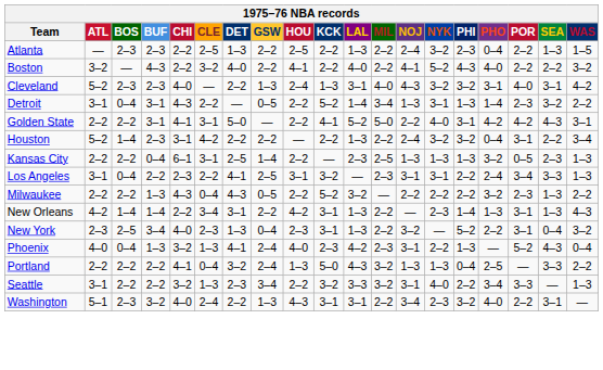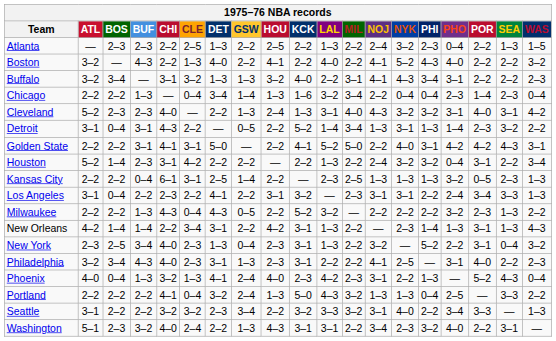 <table class="wikitable" style="font-size:95%; text-align:center;">
 <tr>
 <th colspan=19>1975–76 NBA records</th>
 </tr>
 <tr>
 <th width=100>Team</th>
 <th style="background:#C90F2E;color:#FFFFFF;width=35">ATL</th>
 <th style="background:#006400;color:#FFFFFF;width=35">BOS</th>
 <th style="background:#428FDF;color:#FFFFFF;width=35">BUF</th>
 <th style="background:#BA0C2F;color:#FFFFFF;width=35">CHI</th>
 <th style="background:#FFA402;color:#77222F;width=35">CLE</th>
 <th style="background:#012F6B;color:#FFFFFF;width=35">DET</th>
 <th style="background:#FFC62C;color:#012F6B;width=35">GSW</th>
 <th style="background:#BA0C2F;color:#FFFFFF;width=35">HOU</th>
 <th style="background:#012F6B;color:#FFFFFF;width=35">KCK</th>
 <th style="background:#800080;color:#FFD700;width=35">LAL</th>
 <th style="background:#006400;color:#B22222;width=35">MIL</th>
 <th style="background:#5C2F83;color:#FCC200;width=35">NOJ</th>
 <th style="background:#003EA4;color:#E35208;width=35">NYK</th>
 <th style="background:#012268;color:#FFFFFF;width=35">PHI</th>
 <th style="background:#702F8B;color:#FA4417;width=35">PHO</th>
 <th style="background:#BA0C2F;color:#FFFFFF;width=35">POR</th>
 <th style="background:#00843D;color:#FFCD01;width=35">SEA</th>
 <th style="background:#012F6D;color:#BA0C2F;width=35">WAS</th>
 </tr>
 <tr>
 <td style="text-align:left;"><a href='#'>Atlanta</a></td>
 <td>—</td>
 <td>2–3</td>
 <td>2–3</td>
 <td>2–2</td>
 <td>2–5</td>
 <td>1–3</td>
 <td>2–2</td>
 <td>2–5</td>
 <td>2–2</td>
 <td>1–3</td>
 <td>2–2</td>
 <td>2–4</td>
 <td>3–2</td>
 <td>2–3</td>
 <td>0–4</td>
 <td>2–2</td>
 <td>1–3</td>
 <td>1–5</td>
 </tr>
 <tr>
 <td style="text-align:left;"><a href='#'>Boston</a></td>
 <td>3–2</td>
 <td>—</td>
 <td>4–3</td>
 <td>2–2</td>
-<td>3–2</td>
+<td>1–3</td>
 <td>4–0</td>
 <td>2–2</td>
 <td>4–1</td>
 <td>2–2</td>
 <td>4–0</td>
 <td>2–2</td>
 <td>4–1</td>
 <td>5–2</td>
 <td>4–3</td>
 <td>4–0</td>
 <td>2–2</td>
 <td>2–2</td>
 <td>3–2</td>
+</tr>
+<tr>
+<td style="text-align:left;"><a href='#'>Buffalo</a></td>
+<td>3–2</td>
+<td>3–4</td>
+<td>—</td>
+<td>3–1</td>
+<td>3–2</td>
+<td>1–3</td>
+<td>1–3</td>
+<td>3–2</td>
+<td>4–0</td>
+<td>2–2</td>
+<td>3–1</td>
+<td>4–1</td>
+<td>4–3</td>
+<td>3–4</td>
+<td>3–1</td>
+<td>2–2</td>
+<td>2–2</td>
+<td>2–3</td>
+</tr>
+<tr>
+<td style="text-align:left;"><a href='#'>Chicago</a></td>
+<td>2–2</td>
+<td>2–2</td>
+<td>1–3</td>
+<td>—</td>
+<td>0–4</td>
+<td>3–4</td>
+<td>1–4</td>
+<td>1–3</td>
+<td>1–6</td>
+<td>3–2</td>
+<td>3–4</td>
+<td>2–2</td>
+<td>0–4</td>
+<td>0–4</td>
+<td>2–3</td>
+<td>1–4</td>
+<td>2–3</td>
+<td>0–4</td>
 </tr>
 <tr>
 <td style="text-align:left;"><a href='#'>Cleveland</a></td>
 <td>5–2</td>
 <td>2–3</td>
 <td>2–3</td>
 <td>4–0</td>
 <td>—</td>
 <td>2–2</td>
 <td>1–3</td>
 <td>2–4</td>
 <td>1–3</td>
 <td>3–1</td>
 <td>4–0</td>
 <td>4–3</td>
 <td>3–2</td>
 <td>3–2</td>
 <td>3–1</td>
 <td>4–0</td>
 <td>3–1</td>
 <td>4–2</td>
 </tr>
 <tr>
 <td style="text-align:left;"><a href='#'>Detroit</a></td>
 <td>3–1</td>
 <td>0–4</td>
 <td>3–1</td>
 <td>4–3</td>
 <td>2–2</td>
 <td>—</td>
 <td>0–5</td>
 <td>2–2</td>
 <td>5–2</td>
 <td>1–4</td>
 <td>3–4</td>
 <td>1–3</td>
 <td>3–1</td>
 <td>1–3</td>
 <td>1–4</td>
 <td>2–3</td>
 <td>3–2</td>
 <td>2–2</td>
 </tr>
 <tr>
 <td style="text-align:left;"><a href='#'>Golden State</a></td>
 <td>2–2</td>
 <td>2–2</td>
 <td>3–1</td>
 <td>4–1</td>
 <td>3–1</td>
 <td>5–0</td>
 <td>—</td>
 <td>2–2</td>
 <td>4–1</td>
 <td>5–2</td>
 <td>5–0</td>
 <td>2–2</td>
 <td>4–0</td>
 <td>3–1</td>
 <td>4–2</td>
 <td>4–2</td>
 <td>4–3</td>
 <td>3–1</td>
 </tr>
 <tr>
 <td style="text-align:left;"><a href='#'>Houston</a></td>
 <td>5–2</td>
 <td>1–4</td>
 <td>2–3</td>
 <td>3–1</td>
 <td>4–2</td>
 <td>2–2</td>
 <td>2–2</td>
 <td>—</td>
 <td>2–2</td>
 <td>1–3</td>
 <td>2–2</td>
 <td>2–4</td>
 <td>3–2</td>
 <td>3–2</td>
 <td>0–4</td>
 <td>3–1</td>
 <td>2–2</td>
 <td>3–4</td>
 </tr>
 <tr>
 <td style="text-align:left;"><a href='#'>Kansas City</a></td>
 <td>2–2</td>
 <td>2–2</td>
 <td>0–4</td>
 <td>6–1</td>
 <td>3–1</td>
 <td>2–5</td>
 <td>1–4</td>
 <td>2–2</td>
 <td>—</td>
 <td>2–3</td>
 <td>2–5</td>
 <td>1–3</td>
 <td>1–3</td>
 <td>1–3</td>
 <td>3–2</td>
 <td>0–5</td>
 <td>2–3</td>
 <td>1–3</td>
 </tr>
 <tr>
 <td style="text-align:left;"><a href='#'>Los Angeles</a></td>
 <td>3–1</td>
 <td>0–4</td>
 <td>2–2</td>
 <td>2–3</td>
 <td>2–2</td>
 <td>4–1</td>
-<td>2–5</td>
+<td>2–2</td>
 <td>3–1</td>
 <td>3–2</td>
 <td>—</td>
 <td>2–3</td>
 <td>3–1</td>
 <td>3–1</td>
 <td>2–2</td>
 <td>2–4</td>
 <td>3–4</td>
 <td>3–3</td>
 <td>1–3</td>
 </tr>
 <tr>
 <td style="text-align:left;"><a href='#'>Milwaukee</a></td>
 <td>2–2</td>
 <td>2–2</td>
 <td>1–3</td>
 <td>4–3</td>
 <td>0–4</td>
 <td>4–3</td>
 <td>0–5</td>
 <td>2–2</td>
 <td>5–2</td>
 <td>3–2</td>
 <td>—</td>
 <td>2–2</td>
 <td>2–2</td>
 <td>2–2</td>
 <td>3–2</td>
 <td>2–3</td>
 <td>1–3</td>
 <td>2–2</td>
 </tr>
 <tr>
 <td style="text-align:left;">New Orleans</td>
 <td>4–2</td>
 <td>1–4</td>
 <td>1–4</td>
 <td>2–2</td>
 <td>3–4</td>
 <td>3–1</td>
 <td>2–2</td>
 <td>4–2</td>
 <td>3–1</td>
 <td>1–3</td>
 <td>2–2</td>
 <td>—</td>
 <td>2–3</td>
 <td>1–4</td>
 <td>1–3</td>
 <td>3–1</td>
 <td>1–3</td>
 <td>4–3</td>
 </tr>
 <tr>
 <td style="text-align:left;"><a href='#'>New York</a></td>
 <td>2–3</td>
 <td>2–5</td>
 <td>3–4</td>
 <td>4–0</td>
 <td>2–3</td>
 <td>1–3</td>
 <td>0–4</td>
 <td>2–3</td>
 <td>3–1</td>
 <td>1–3</td>
 <td>2–2</td>
 <td>3–2</td>
 <td>—</td>
 <td>5–2</td>
 <td>2–2</td>
 <td>3–1</td>
 <td>0–4</td>
 <td>3–2</td>
 </tr>
 <tr>
+<td style="text-align:left;"><a href='#'>Philadelphia</a></td>
+<td>3–2</td>
+<td>3–4</td>
+<td>4–3</td>
+<td>4–0</td>
+<td>2–3</td>
+<td>3–1</td>
+<td>1–3</td>
+<td>2–3</td>
+<td>3–1</td>
+<td>2–2</td>
+<td>2–2</td>
+<td>4–1</td>
+<td>2–5</td>
+<td>—</td>
+<td>3–1</td>
+<td>4–0</td>
+<td>2–2</td>
+<td>2–3</td>
+</tr>
+<tr>
 <td style="text-align:left;"><a href='#'>Phoenix</a></td>
 <td>4–0</td>
 <td>0–4</td>
 <td>1–3</td>
 <td>3–2</td>
 <td>1–3</td>
 <td>4–1</td>
 <td>2–4</td>
 <td>4–0</td>
 <td>2–3</td>
 <td>4–2</td>
 <td>2–3</td>
 <td>3–1</td>
 <td>2–2</td>
 <td>1–3</td>
 <td>—</td>
 <td>5–2</td>
 <td>4–3</td>
 <td>0–4</td>
 </tr>
 <tr>
 <td style="text-align:left;"><a href='#'>Portland</a></td>
 <td>2–2</td>
 <td>2–2</td>
 <td>2–2</td>
 <td>4–1</td>
 <td>0–4</td>
 <td>3–2</td>
 <td>2–4</td>
 <td>1–3</td>
 <td>5–0</td>
 <td>4–3</td>
 <td>3–2</td>
 <td>1–3</td>
 <td>1–3</td>
 <td>0–4</td>
 <td>2–5</td>
 <td>—</td>
 <td>3–3</td>
 <td>2–2</td>
 </tr>
 <tr>
 <td style="text-align:left;"><a href='#'>Seattle</a></td>
 <td>3–1</td>
 <td>2–2</td>
 <td>2–2</td>
 <td>3–2</td>
-<td>1–3</td>
+<td>3–2</td>
 <td>2–3</td>
 <td>3–4</td>
 <td>2–2</td>
 <td>3–2</td>
 <td>3–3</td>
 <td>3–2</td>
 <td>3–1</td>
 <td>4–0</td>
 <td>2–2</td>
 <td>3–4</td>
 <td>3–3</td>
 <td>—</td>
 <td>1–3</td>
 </tr>
 <tr>
 <td style="text-align:left;"><a href='#'>Washington</a></td>
 <td>5–1</td>
 <td>2–3</td>
 <td>3–2</td>
 <td>4–0</td>
 <td>2–4</td>
 <td>2–2</td>
 <td>1–3</td>
 <td>4–3</td>
 <td>3–1</td>
 <td>3–1</td>
 <td>2–2</td>
 <td>3–4</td>
 <td>2–3</td>
 <td>3–2</td>
 <td>4–0</td>
 <td>2–2</td>
 <td>3–1</td>
 <td>—</td>
 </tr>
 </table>
